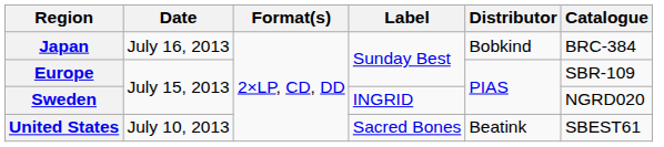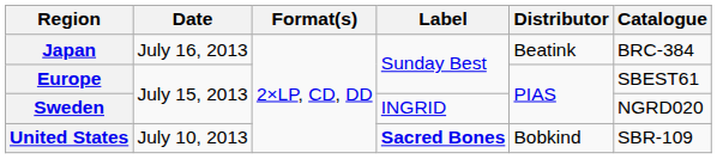 <table class="wikitable plainrowheaders" style="text-align:left">
 <tr>
 <th scope="col">Region</th>
 <th scope="col">Date</th>
 <th scope="col">Format(s)</th>
 <th scope="col">Label</th>
 <th scope="col">Distributor</th>
 <th scope="col">Catalogue</th>
 </tr>
 <tr>
 <th scope="row"><a href='#'>Japan</a></th>
 <td>July 16, 2013</td>
 <td rowspan="4"><a href='#'>2×LP</a>, <a href='#'>CD</a>, <a href='#'>DD</a></td>
 <td rowspan="2"><a href='#'>Sunday Best</a></td>
-<td>Bobkind</td>
+<td>Beatink</td>
 <td>BRC-384</td>
 </tr>
 <tr>
 <th scope="row"><a href='#'>Europe</a></th>
 <td rowspan="2">July 15, 2013</td>
 <td rowspan="2"><a href='#'>PIAS</a></td>
-<td>SBR-109</td>
+<td>SBEST61</td>
 </tr>
 <tr>
 <th scope="row"><a href='#'>Sweden</a></th>
 <td><a href='#'>INGRID</a></td>
 <td>NGRD020</td>
 </tr>
 <tr>
 <th scope="row"><a href='#'>United States</a></th>
 <td>July 10, 2013</td>
-<td><a href='#'>Sacred Bones</a></td>
-<td>Beatink</td>
-<td>SBEST61</td>
+<td><strong><a href='#'>Sacred Bones</a></strong></td>
+<td>Bobkind</td>
+<td>SBR-109</td>
 </tr>
 </table>
